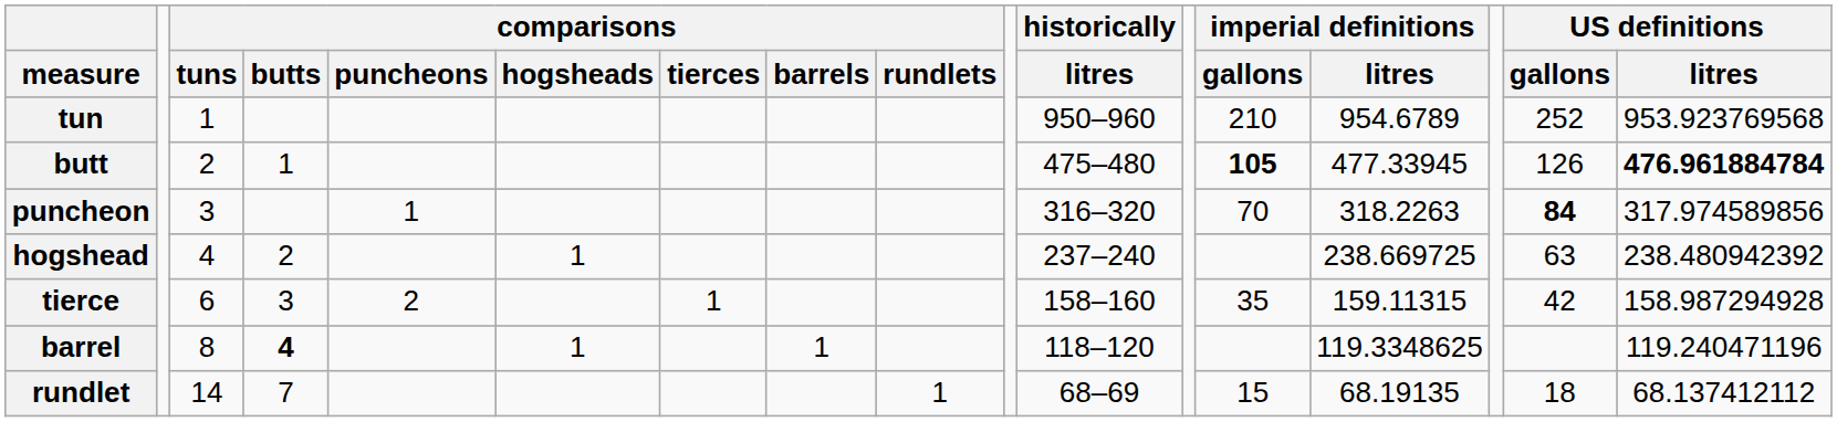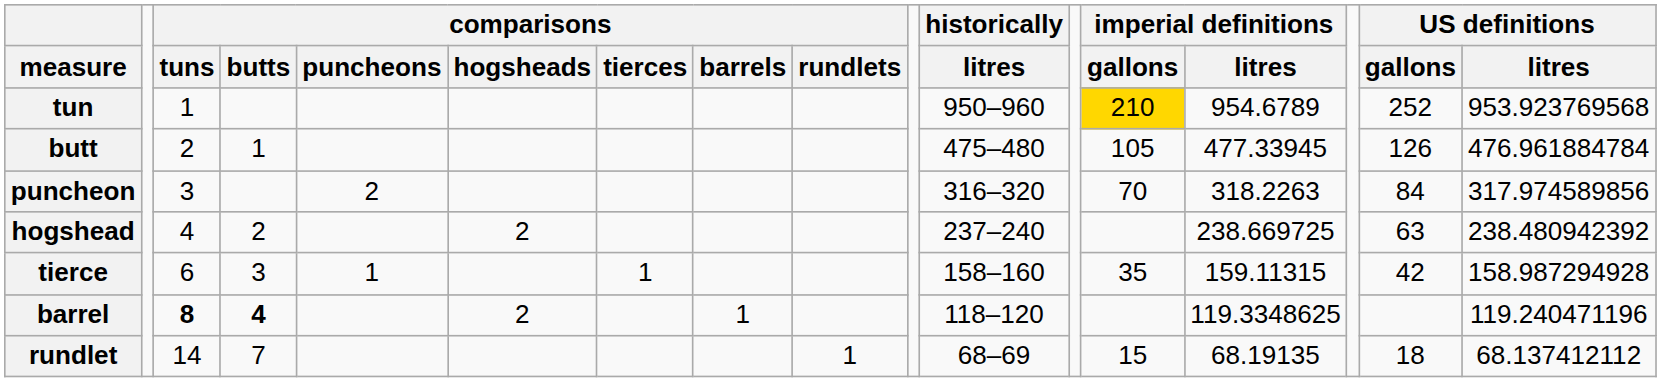 <table class=wikitable>
 <tr>
 <th></th>
 <td rowspan=9></td>
 <th colspan=7>comparisons</th>
 <td rowspan=9></td>
 <th>historically</th>
 <td rowspan=9></td>
 <th colspan=2>imperial definitions</th>
 <td rowspan=9></td>
 <th colspan=2>US definitions</th>
 </tr>
 <tr>
 <th>measure</th>
 <th>tuns</th>
 <th>butts</th>
 <th>puncheons</th>
 <th>hogsheads</th>
 <th>tierces</th>
 <th>barrels</th>
 <th>rundlets</th>
 <th>litres</th>
 <th>gallons</th>
 <th>litres</th>
 <th>gallons</th>
 <th>litres</th>
 </tr>
 <tr>
 <th>tun</th>
 <td align=center>1</td>
 <td align=center></td>
 <td align=center></td>
 <td align=center></td>
 <td align=center></td>
 <td align=center></td>
 <td align=center></td>
 <td align=center>950–960</td>
-<td align=center>210</td>
+<td align=center style="background: gold;">210</td>
 <td align=center>954.6789</td>
 <td align=center>252</td>
 <td align=center>953.923769568</td>
 </tr>
 <tr>
 <th>butt</th>
 <td align=center>2</td>
 <td align=center>1</td>
 <td align=center></td>
 <td align=center></td>
 <td align=center></td>
 <td align=center></td>
 <td align=center></td>
 <td align=center>475–480</td>
-<td align=center><strong>105</strong></td>
+<td align=center>105</td>
 <td align=center>477.33945</td>
 <td align=center>126</td>
-<td align=center><strong>476.961884784</strong></td>
+<td align=center>476.961884784</td>
 </tr>
 <tr>
 <th>puncheon</th>
 <td align=center>3</td>
 <td align=center></td>
-<td align=center>1</td>
+<td align=center>2</td>
 <td align=center></td>
 <td align=center></td>
 <td align=center></td>
 <td align=center></td>
 <td align=center>316–320</td>
 <td align=center>70</td>
 <td align=center>318.2263</td>
-<td align=center><strong>84</strong></td>
+<td align=center>84</td>
 <td align=center>317.974589856</td>
 </tr>
 <tr>
 <th>hogshead</th>
 <td align=center>4</td>
 <td align=center>2</td>
 <td align=center></td>
-<td align=center>1</td>
+<td align=center>2</td>
 <td align=center></td>
 <td align=center></td>
 <td align=center></td>
 <td align=center>237–240</td>
 <td align=center></td>
 <td align=center>238.669725</td>
 <td align=center>63</td>
 <td align=center>238.480942392</td>
 </tr>
 <tr>
 <th>tierce</th>
 <td align=center>6</td>
 <td align=center>3</td>
-<td align=center>2</td>
+<td align=center>1</td>
 <td align=center></td>
 <td align=center>1</td>
 <td align=center></td>
 <td align=center></td>
 <td align=center>158–160</td>
 <td align=center>35</td>
 <td align=center>159.11315</td>
 <td align=center>42</td>
 <td align=center>158.987294928</td>
 </tr>
 <tr>
 <th>barrel</th>
-<td align=center>8</td>
+<td align=center><strong>8</strong></td>
 <td align=center><strong>4</strong></td>
 <td align=center></td>
-<td align=center>1</td>
+<td align=center>2</td>
 <td align=center></td>
 <td align=center>1</td>
 <td align=center></td>
 <td align=center>118–120</td>
 <td align=center></td>
 <td align=center>119.3348625</td>
 <td align=center></td>
 <td align=center>119.240471196</td>
 </tr>
 <tr>
 <th>rundlet</th>
 <td align=center>14</td>
 <td align=center>7</td>
 <td align=center></td>
 <td align=center></td>
 <td align=center></td>
 <td align=center></td>
 <td align=center>1</td>
 <td align=center>68–69</td>
 <td align=center>15</td>
 <td align=center>68.19135</td>
 <td align=center>18</td>
 <td align=center>68.137412112</td>
 </tr>
 </table>
